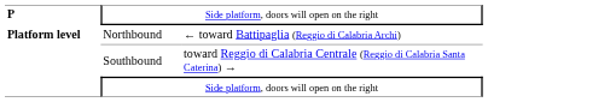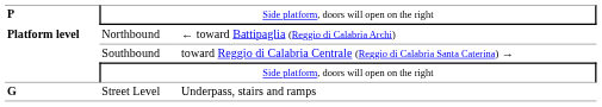 <table cellspacing=0 cellpadding=3>
 <tr>
 <td style="border-top:solid 1px gray;" valign=top width=100><strong>P</strong></td>
 <td style="border-top:solid 1px gray;border-right:solid 2px black;border-left:solid 2px black;border-bottom:solid 2px black;text-align:center;" colspan=2><small><a href='#'>Side platform</a>, doors will open on the right</small></td>
 </tr>
 <tr>
 <td valign=top width=120><strong>Platform level</strong></td>
 <td style="border-bottom:solid 1px white;" width=100>Northbound</td>
 <td style="border-bottom:solid 1px white;" width=390>← toward <a href='#'>Battipaglia</a> <small>(<a href='#'>Reggio di Calabria Archi</a>)</small></td>
 </tr>
 <tr>
 <td></td>
 <td style="border-top:solid 1px gray;" width=100>Southbound</td>
 <td style="border-top:solid 1px gray;" width=390>toward <a href='#'>Reggio di Calabria Centrale</a> <small>(<a href='#'>Reggio di Calabria Santa Caterina</a>)</small> →</td>
 </tr>
 <tr>
 <td style="border-bottom:solid 1px gray;" width=100></td>
 <td style="border-top:solid 2px black;border-right:solid 2px black;border-left:solid 2px black;border-bottom:solid 1px gray;text-align:center;" colspan=2><small><a href='#'>Side platform</a>, doors will open on the right</small></td>
 </tr>
+<tr>
+<td style="border-bottom:solid 1px gray;" valign=top width=120><strong>G</strong></td>
+<td style="border-bottom:solid 1px gray;" valign=top width=100>Street Level</td>
+<td style="border-bottom:solid 1px gray;" valign=top width=550>Underpass, stairs and ramps</td>
+</tr>
 </table>
